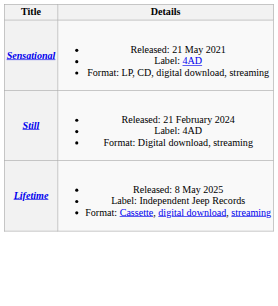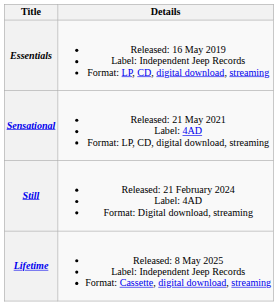 <table class="wikitable plainrowheaders" style="text-align:center;">
 <tr>
 <th scope="col">Title</th>
 <th scope="col">Details</th>
+</tr>
+<tr>
+<th scope="row"><em>Essentials</em></th>
+<td><br><ul><li>Released: 16 May 2019</li><li>Label: Independent Jeep Records</li><li>Format: <a href='#'>LP</a>, <a href='#'>CD</a>, <a href='#'>digital download</a>, <a href='#'>streaming</a></li></ul></td>
 </tr>
 <tr>
 <th scope="row"><em><a href='#'>Sensational</a></em></th>
 <td><br><ul><li>Released: 21 May 2021</li><li>Label: <a href='#'>4AD</a></li><li>Format: LP, CD, digital download, streaming</li></ul></td>
 </tr>
 <tr>
 <th scope="row"><em><a href='#'>Still</a></em></th>
 <td><br><ul><li>Released: 21 February 2024</li><li>Label: 4AD</li><li>Format: Digital download, streaming</li></ul></td>
 </tr>
 <tr>
 <th scope="row"><em><a href='#'>Lifetime</a></em></th>
 <td><br><ul><li>Released: 8 May 2025</li><li>Label: Independent Jeep Records</li><li>Format: <a href='#'>Cassette</a>, <a href='#'>digital download</a>, <a href='#'>streaming</a></li></ul></td>
 </tr>
 </table>
